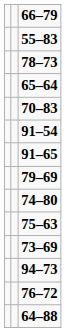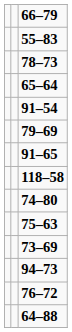 <table class="wikitable">
 <tr>
 <td></td>
 <td></td>
 <td><strong>66–79</strong></td>
 </tr>
 <tr>
 <td></td>
 <td></td>
 <td><strong>55–83</strong></td>
 </tr>
 <tr>
 <td></td>
 <td></td>
 <td><strong>78–73</strong></td>
 </tr>
 <tr>
 <td></td>
 <td></td>
 <td><strong>65–64</strong></td>
 </tr>
 <tr>
 <td></td>
 <td></td>
-<td><strong>70–83</strong></td>
+<td><strong>91–54</strong></td>
 </tr>
 <tr>
 <td></td>
 <td></td>
-<td><strong>91–54</strong></td>
+<td><strong>79–69</strong></td>
 </tr>
 <tr>
 <td></td>
 <td></td>
 <td><strong>91–65</strong></td>
 </tr>
 <tr>
 <td></td>
 <td></td>
-<td><strong>79–69</strong></td>
+<td><strong>118–58</strong></td>
 </tr>
 <tr>
 <td></td>
 <td></td>
 <td><strong>74–80</strong></td>
 </tr>
 <tr>
 <td></td>
 <td></td>
 <td><strong>75–63</strong></td>
 </tr>
 <tr>
 <td></td>
 <td></td>
 <td><strong>73–69</strong></td>
 </tr>
 <tr>
 <td></td>
 <td></td>
 <td><strong>94–73</strong></td>
 </tr>
 <tr>
 <td></td>
 <td></td>
 <td><strong>76–72</strong></td>
 </tr>
 <tr>
 <td></td>
 <td></td>
 <td><strong>64–88</strong></td>
 </tr>
 </table>
